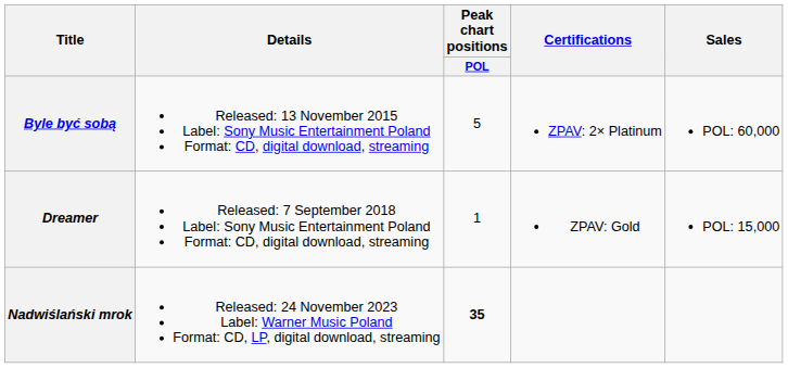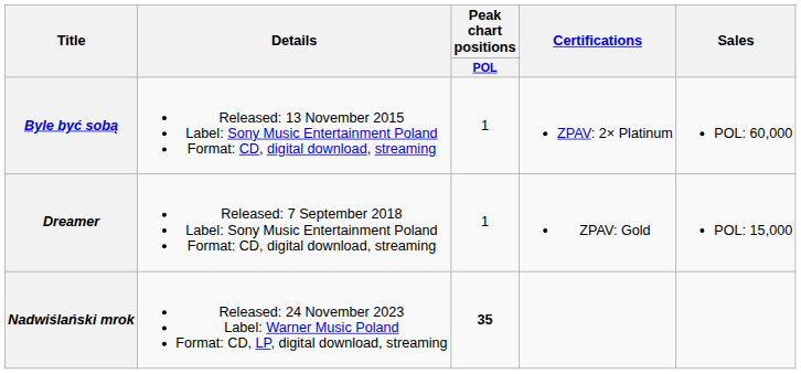 <table class="wikitable plainrowheaders" style="text-align:center;">
 <tr>
 <th scope="col" rowspan="2">Title</th>
 <th scope="col" rowspan="2">Details</th>
 <th>Peak chart positions</th>
 <th scope="col" rowspan="2"><a href='#'>Certifications</a></th>
 <th scope="col" rowspan="2">Sales</th>
 </tr>
 <tr>
 <th scope="col" style="width:3em;font-size:85%;"><a href='#'>POL</a><br></th>
 </tr>
 <tr>
 <th scope="row"><em><a href='#'>Byle być sobą</a></em></th>
 <td><br><ul><li>Released: 13 November 2015</li><li>Label: <a href='#'>Sony Music Entertainment Poland</a></li><li>Format: <a href='#'>CD</a>, <a href='#'>digital download</a>, <a href='#'>streaming</a></li></ul></td>
-<td>5</td>
+<td>1</td>
 <td><br><ul><li><a href='#'>ZPAV</a>: 2× Platinum</li></ul></td>
 <td><br><ul><li>POL: 60,000</li></ul></td>
 </tr>
 <tr>
 <th scope="row"><em>Dreamer</em></th>
 <td><br><ul><li>Released: 7 September 2018</li><li>Label: Sony Music Entertainment Poland</li><li>Format: CD, digital download, streaming</li></ul></td>
 <td>1</td>
 <td><br><ul><li>ZPAV: Gold</li></ul></td>
 <td><br><ul><li>POL: 15,000</li></ul></td>
 </tr>
 <tr>
 <th scope="row"><em>Nadwiślański mrok</em></th>
 <td><br><ul><li>Released: 24 November 2023</li><li>Label: <a href='#'>Warner Music Poland</a></li><li>Format: CD, <a href='#'>LP</a>, digital download, streaming</li></ul></td>
 <td><strong>35</strong></td>
 <td></td>
 <td></td>
 </tr>
 </table>
